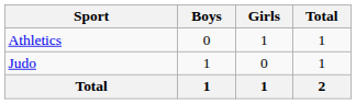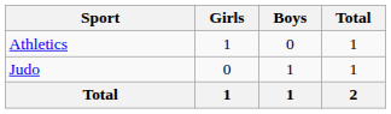 <table class="wikitable sortable" style="text-align:center;">
 <tr>
 <th width=180>Sport</th>
+<th width=55>Girls</th>
 <th width=55>Boys</th>
-<th width=55>Girls</th>
 <th width=55>Total</th>
 </tr>
 <tr>
 <td align=left><a href='#'>Athletics</a></td>
+<td>1</td>
 <td>0</td>
-<td>1</td>
 <td>1</td>
 </tr>
 <tr>
 <td align=left><a href='#'>Judo</a></td>
+<td>0</td>
 <td>1</td>
-<td>0</td>
 <td>1</td>
 </tr>
 <tr class="sortbottom">
 <th>Total</th>
 <th>1</th>
 <th>1</th>
 <th>2</th>
 </tr>
 </table>
